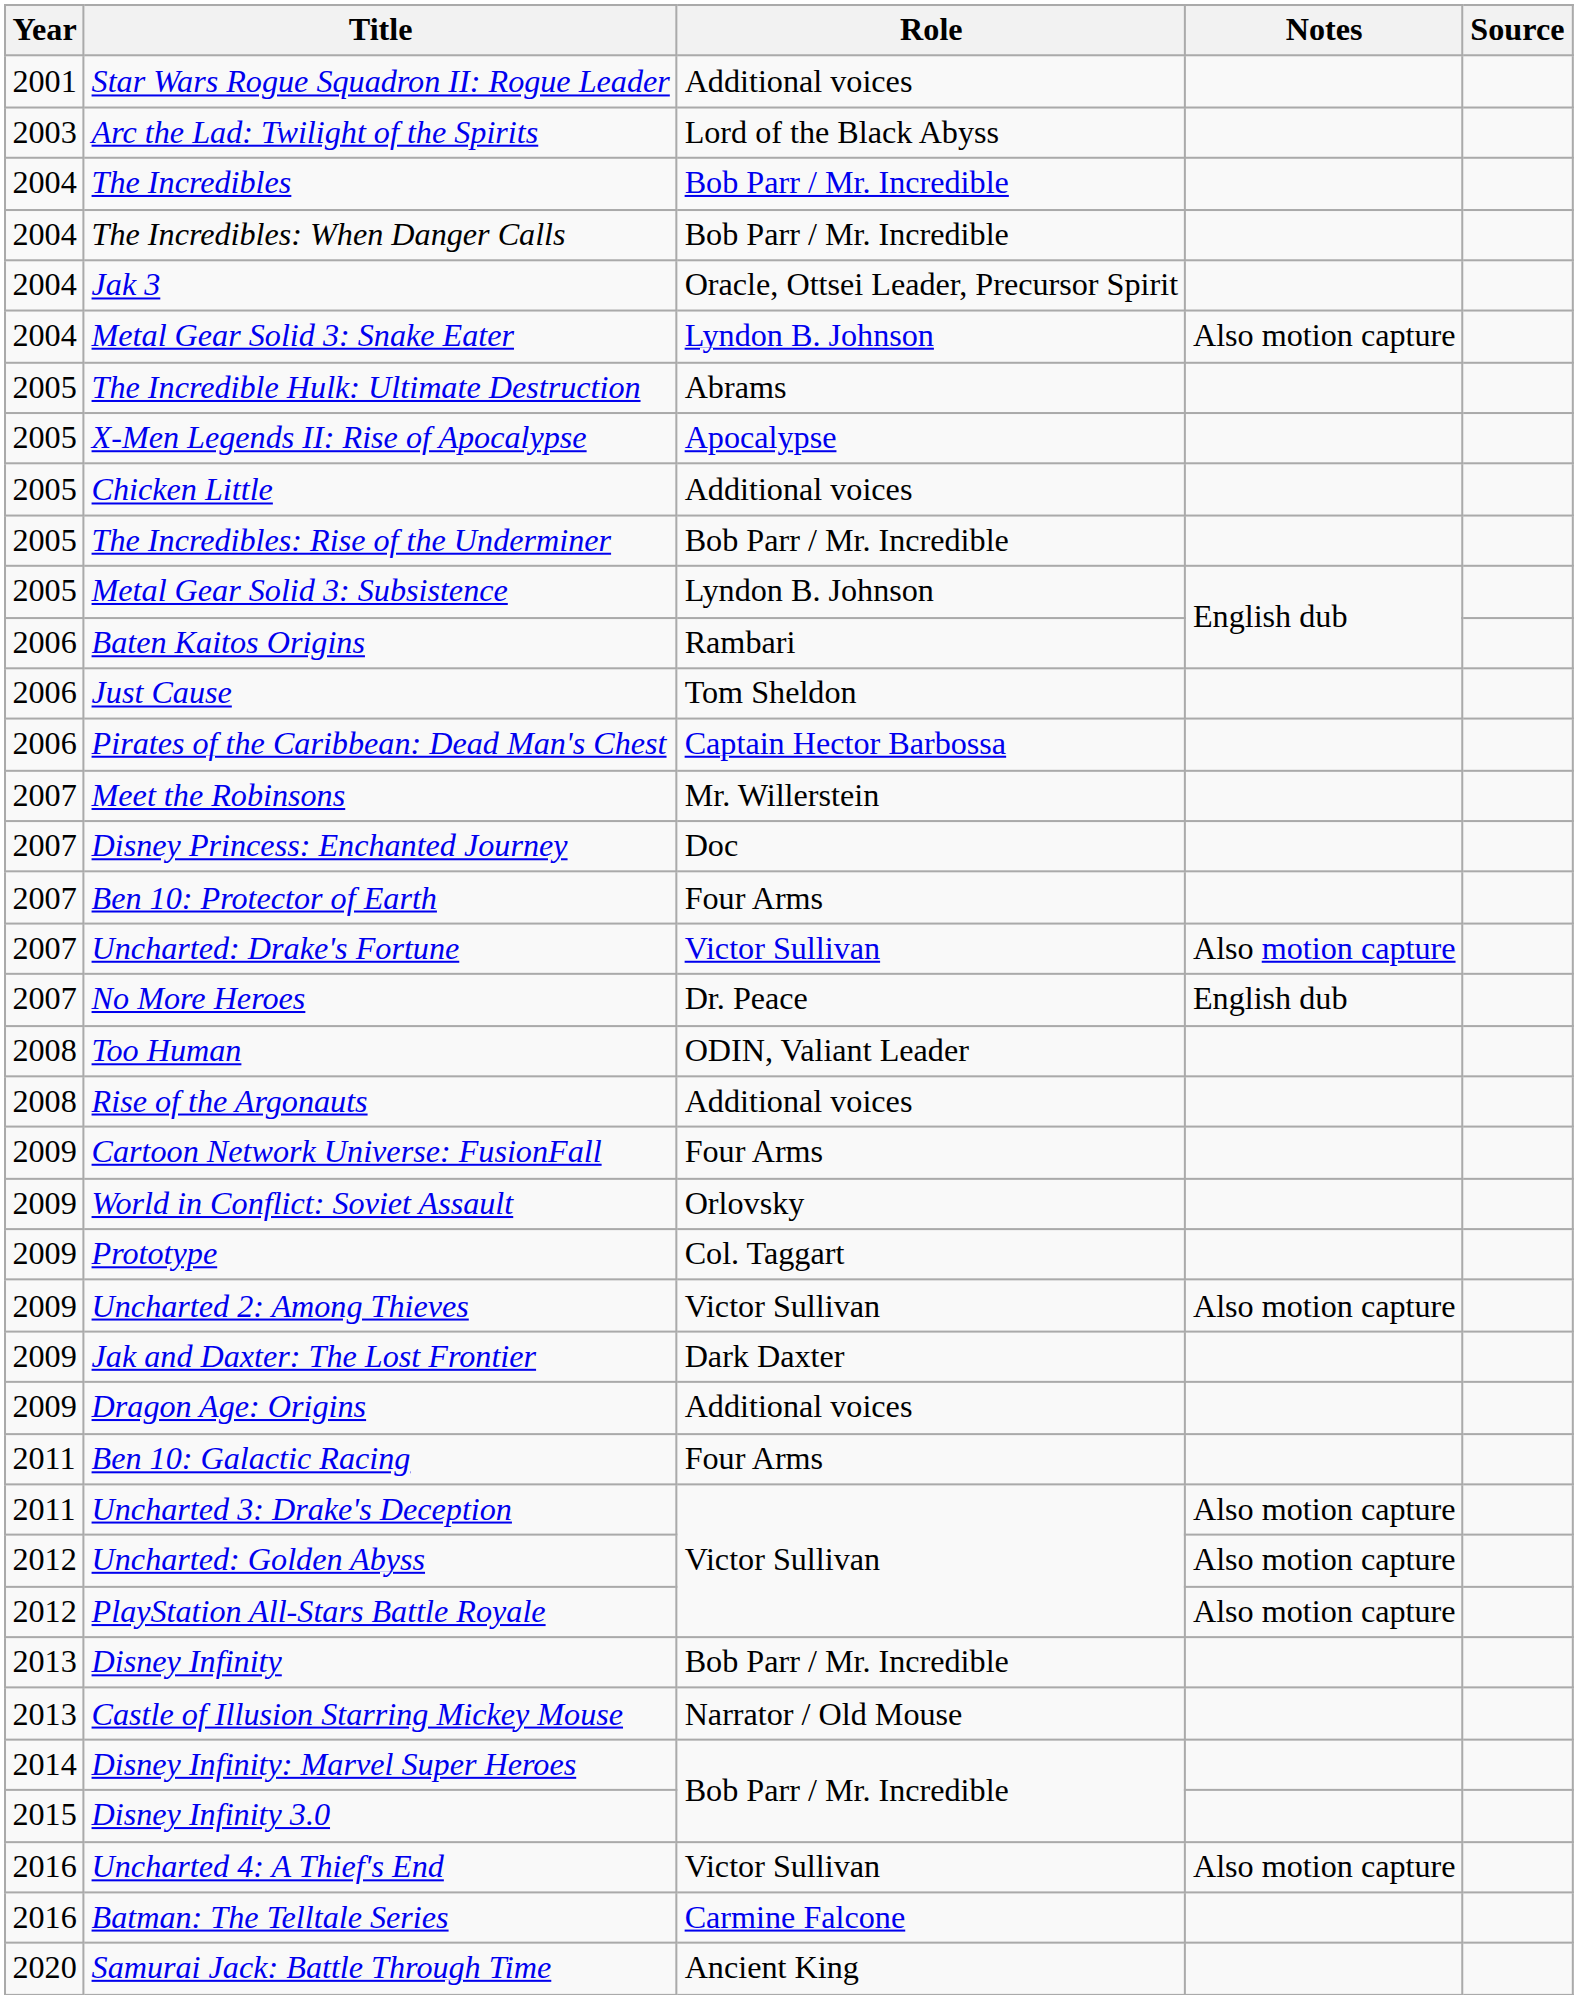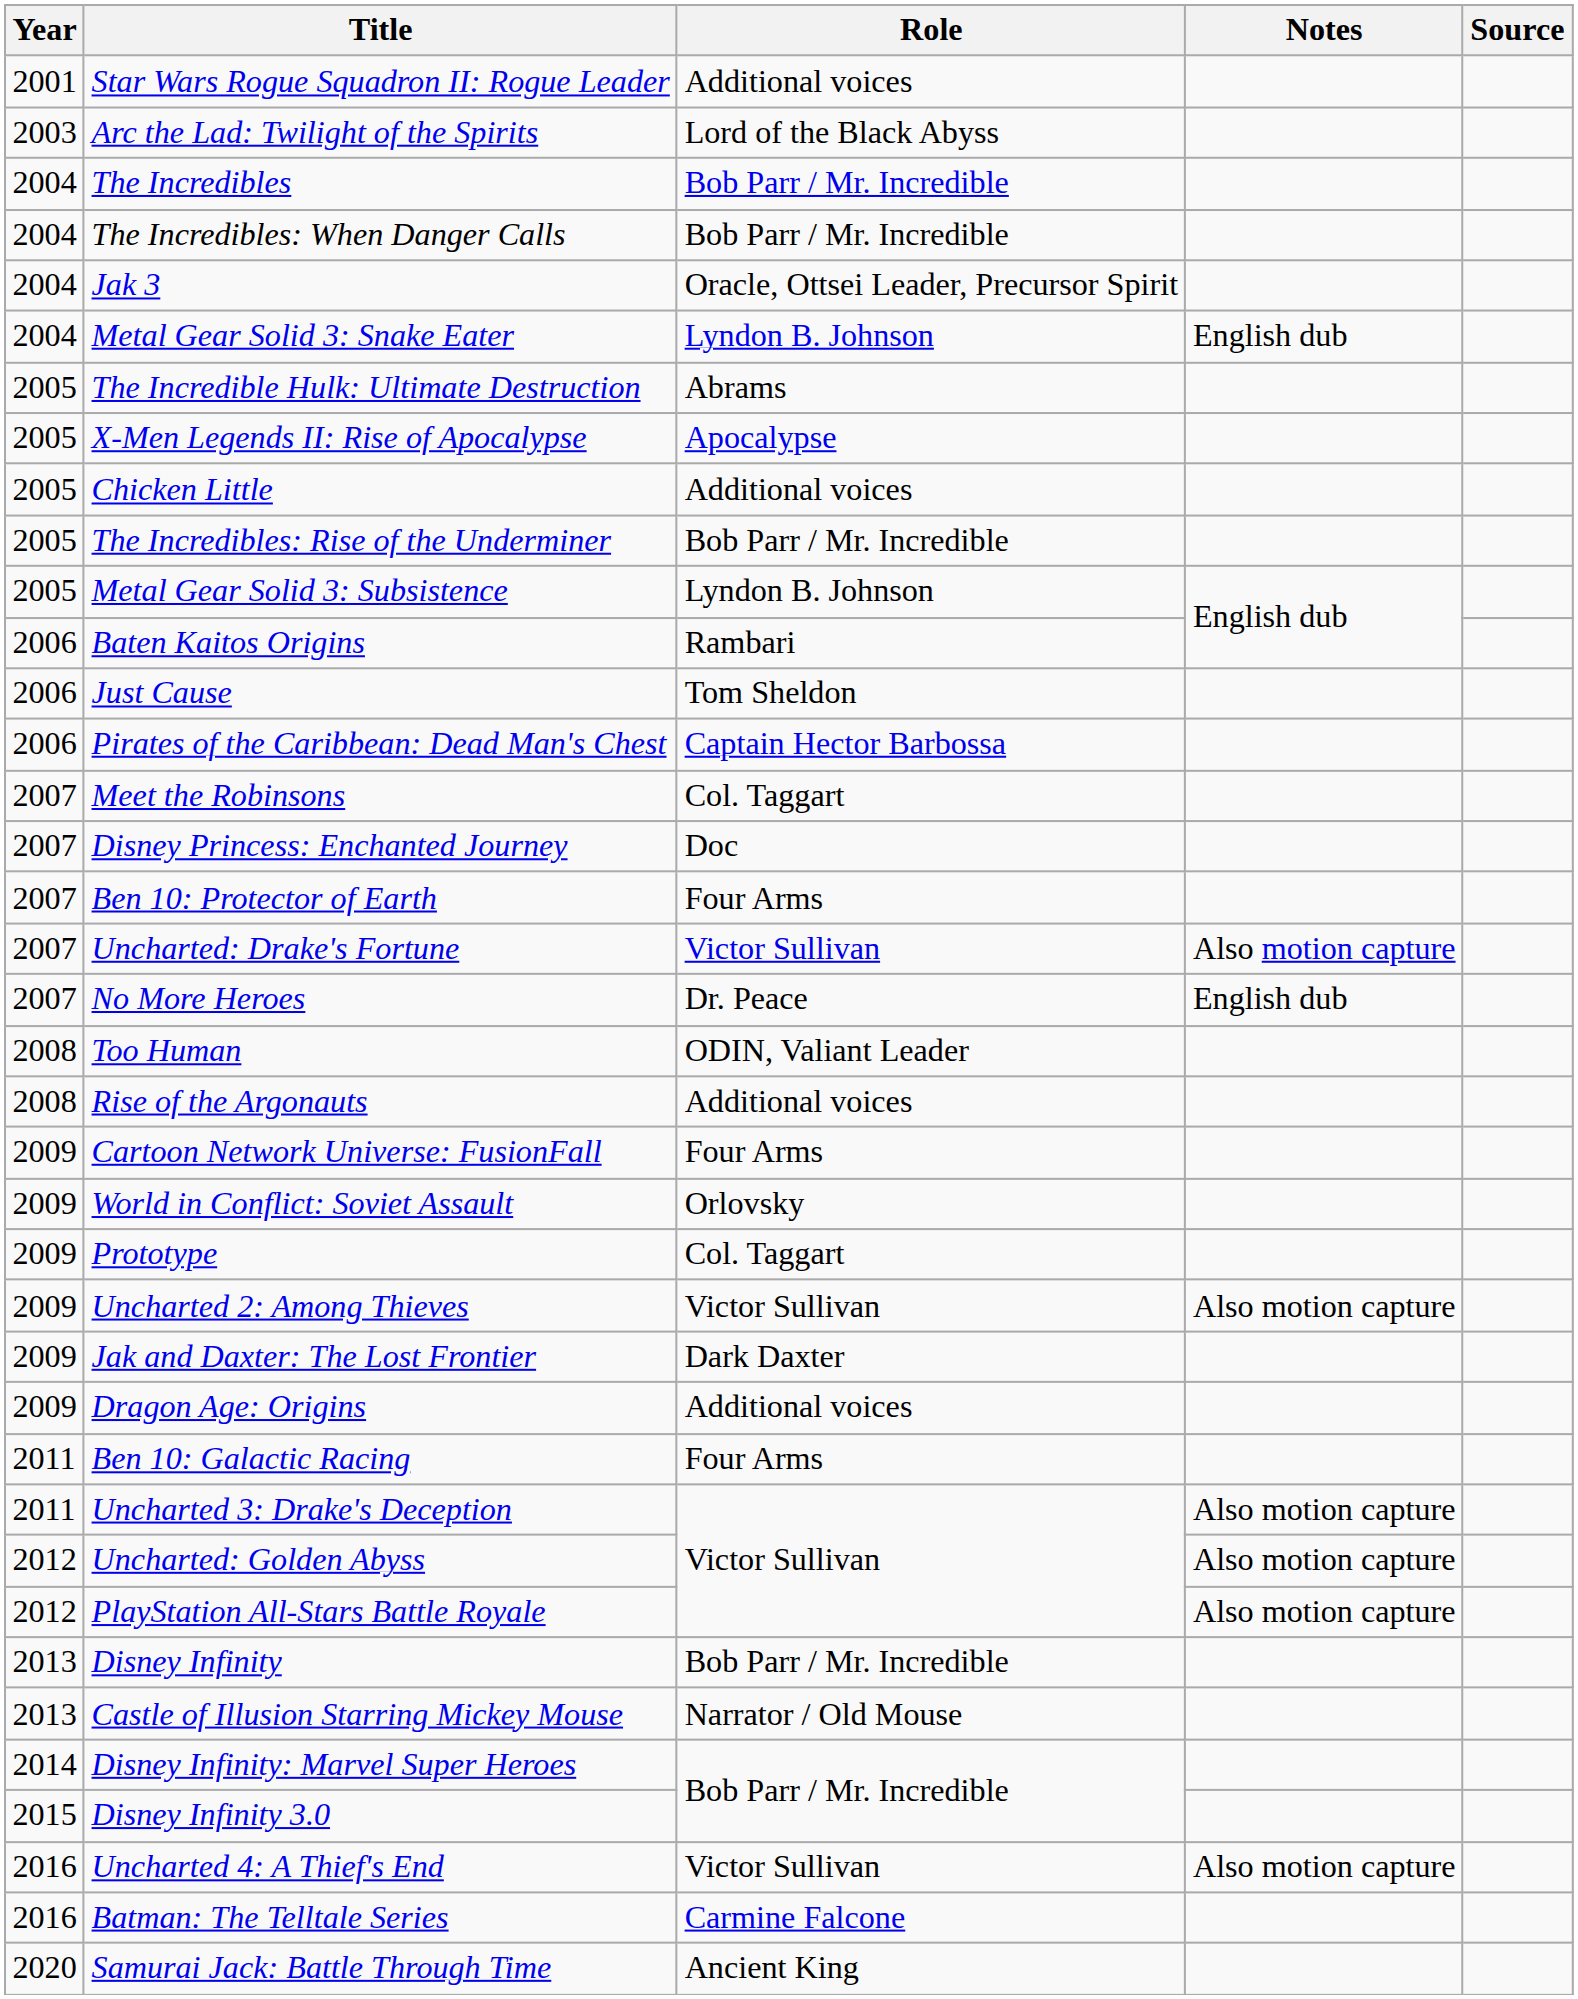 <table class="wikitable sortable plainrowheaders">
 <tr>
 <th>Year</th>
 <th>Title</th>
 <th>Role</th>
 <th>Notes</th>
 <th>Source</th>
 </tr>
 <tr>
 <td>2001</td>
 <td><em><a href='#'>Star Wars Rogue Squadron II: Rogue Leader</a></em></td>
 <td>Additional voices</td>
 <td></td>
 <td></td>
 </tr>
 <tr>
 <td>2003</td>
 <td><em><a href='#'>Arc the Lad: Twilight of the Spirits</a></em></td>
 <td>Lord of the Black Abyss</td>
 <td></td>
 <td></td>
 </tr>
 <tr>
 <td>2004</td>
 <td><em><a href='#'>The Incredibles</a></em></td>
 <td><a href='#'>Bob Parr / Mr. Incredible</a></td>
 <td></td>
 <td></td>
 </tr>
 <tr>
 <td>2004</td>
 <td><em>The Incredibles: When Danger Calls</em></td>
 <td>Bob Parr / Mr. Incredible</td>
 <td></td>
 <td></td>
 </tr>
 <tr>
 <td>2004</td>
 <td><em><a href='#'>Jak 3</a></em></td>
 <td>Oracle, Ottsei Leader, Precursor Spirit</td>
 <td></td>
 <td></td>
 </tr>
 <tr>
 <td>2004</td>
 <td><em><a href='#'>Metal Gear Solid 3: Snake Eater</a></em></td>
 <td><a href='#'>Lyndon B. Johnson</a></td>
-<td>Also motion capture</td>
+<td>English dub</td>
 <td></td>
 </tr>
 <tr>
 <td>2005</td>
 <td><em><a href='#'>The Incredible Hulk: Ultimate Destruction</a></em></td>
 <td>Abrams</td>
 <td></td>
 <td></td>
 </tr>
 <tr>
 <td>2005</td>
 <td><em><a href='#'>X-Men Legends II: Rise of Apocalypse</a></em></td>
 <td><a href='#'>Apocalypse</a></td>
 <td></td>
 <td></td>
 </tr>
 <tr>
 <td>2005</td>
 <td><em><a href='#'>Chicken Little</a></em></td>
 <td>Additional voices</td>
 <td></td>
 <td></td>
 </tr>
 <tr>
 <td>2005</td>
 <td><em><a href='#'>The Incredibles: Rise of the Underminer</a></em></td>
 <td>Bob Parr / Mr. Incredible</td>
 <td></td>
 <td></td>
 </tr>
 <tr>
 <td>2005</td>
 <td><em><a href='#'>Metal Gear Solid 3: Subsistence</a></em></td>
 <td>Lyndon B. Johnson</td>
 <td rowspan="2">English dub</td>
 <td></td>
 </tr>
 <tr>
 <td>2006</td>
 <td><em><a href='#'>Baten Kaitos Origins</a></em></td>
 <td>Rambari</td>
 <td></td>
 </tr>
 <tr>
 <td>2006</td>
 <td><em> <a href='#'>Just Cause</a></em></td>
 <td>Tom Sheldon</td>
 <td></td>
 <td></td>
 </tr>
 <tr>
 <td>2006</td>
 <td><em><a href='#'>Pirates of the Caribbean: Dead Man's Chest</a></em></td>
 <td><a href='#'>Captain Hector Barbossa</a></td>
 <td></td>
 <td></td>
 </tr>
 <tr>
 <td>2007</td>
 <td><em><a href='#'>Meet the Robinsons</a></em></td>
-<td>Mr. Willerstein</td>
+<td>Col. Taggart</td>
 <td></td>
 <td></td>
 </tr>
 <tr>
 <td>2007</td>
 <td><em><a href='#'>Disney Princess: Enchanted Journey</a></em></td>
 <td>Doc</td>
 <td></td>
 <td></td>
 </tr>
 <tr>
 <td>2007</td>
 <td><em><a href='#'>Ben 10: Protector of Earth</a></em></td>
 <td>Four Arms</td>
 <td></td>
 <td></td>
 </tr>
 <tr>
 <td>2007</td>
 <td><em><a href='#'>Uncharted: Drake's Fortune</a></em></td>
 <td><a href='#'>Victor Sullivan</a></td>
 <td>Also <a href='#'>motion capture</a></td>
 <td></td>
 </tr>
 <tr>
 <td>2007</td>
 <td><em><a href='#'>No More Heroes</a></em></td>
 <td>Dr. Peace</td>
 <td>English dub</td>
 <td></td>
 </tr>
 <tr>
 <td>2008</td>
 <td><em><a href='#'>Too Human</a></em></td>
 <td>ODIN, Valiant Leader</td>
 <td></td>
 <td></td>
 </tr>
 <tr>
 <td>2008</td>
 <td><em><a href='#'>Rise of the Argonauts</a></em></td>
 <td>Additional voices</td>
 <td></td>
 <td></td>
 </tr>
 <tr>
 <td>2009</td>
 <td><em><a href='#'>Cartoon Network Universe: FusionFall</a></em></td>
 <td>Four Arms</td>
 <td></td>
 <td></td>
 </tr>
 <tr>
 <td>2009</td>
 <td><em><a href='#'>World in Conflict: Soviet Assault</a></em></td>
 <td>Orlovsky</td>
 <td></td>
 <td></td>
 </tr>
 <tr>
 <td>2009</td>
 <td><em><a href='#'>Prototype</a></em></td>
 <td>Col. Taggart</td>
 <td></td>
 <td></td>
 </tr>
 <tr>
 <td>2009</td>
 <td><em><a href='#'>Uncharted 2: Among Thieves</a></em></td>
 <td>Victor Sullivan</td>
 <td>Also motion capture</td>
 <td></td>
 </tr>
 <tr>
 <td>2009</td>
 <td><em><a href='#'>Jak and Daxter: The Lost Frontier</a></em></td>
 <td>Dark Daxter</td>
 <td></td>
 <td></td>
 </tr>
 <tr>
 <td>2009</td>
 <td><em><a href='#'>Dragon Age: Origins</a></em></td>
 <td>Additional voices</td>
 <td></td>
 <td></td>
 </tr>
 <tr>
 <td>2011</td>
 <td><em><a href='#'>Ben 10: Galactic Racing</a></em></td>
 <td>Four Arms</td>
 <td></td>
 <td></td>
 </tr>
 <tr>
 <td>2011</td>
 <td><em><a href='#'>Uncharted 3: Drake's Deception</a></em></td>
 <td rowspan="3">Victor Sullivan</td>
 <td>Also motion capture</td>
 <td></td>
 </tr>
 <tr>
 <td>2012</td>
 <td><em><a href='#'>Uncharted: Golden Abyss</a></em></td>
 <td>Also motion capture</td>
 <td></td>
 </tr>
 <tr>
 <td>2012</td>
 <td><em><a href='#'>PlayStation All-Stars Battle Royale</a></em></td>
 <td>Also motion capture</td>
 <td></td>
 </tr>
 <tr>
 <td>2013</td>
 <td><em><a href='#'>Disney Infinity</a></em></td>
 <td>Bob Parr / Mr. Incredible</td>
 <td></td>
 <td></td>
 </tr>
 <tr>
 <td>2013</td>
 <td><em><a href='#'>Castle of Illusion Starring Mickey Mouse</a></em></td>
 <td>Narrator / Old Mouse</td>
 <td></td>
 <td></td>
 </tr>
 <tr>
 <td>2014</td>
 <td><em><a href='#'>Disney Infinity: Marvel Super Heroes</a></em></td>
 <td rowspan="2">Bob Parr / Mr. Incredible</td>
 <td></td>
 <td></td>
 </tr>
 <tr>
 <td>2015</td>
 <td><em><a href='#'>Disney Infinity 3.0</a></em></td>
 <td></td>
 <td></td>
 </tr>
 <tr>
 <td>2016</td>
 <td><em><a href='#'>Uncharted 4: A Thief's End</a></em></td>
 <td>Victor Sullivan</td>
 <td>Also motion capture</td>
 <td></td>
 </tr>
 <tr>
 <td>2016</td>
 <td><em><a href='#'>Batman: The Telltale Series</a></em></td>
 <td><a href='#'>Carmine Falcone</a></td>
 <td></td>
 <td></td>
 </tr>
 <tr>
 <td>2020</td>
 <td><em><a href='#'>Samurai Jack: Battle Through Time</a></em></td>
 <td>Ancient King</td>
 <td></td>
 <td></td>
 </tr>
 </table>
